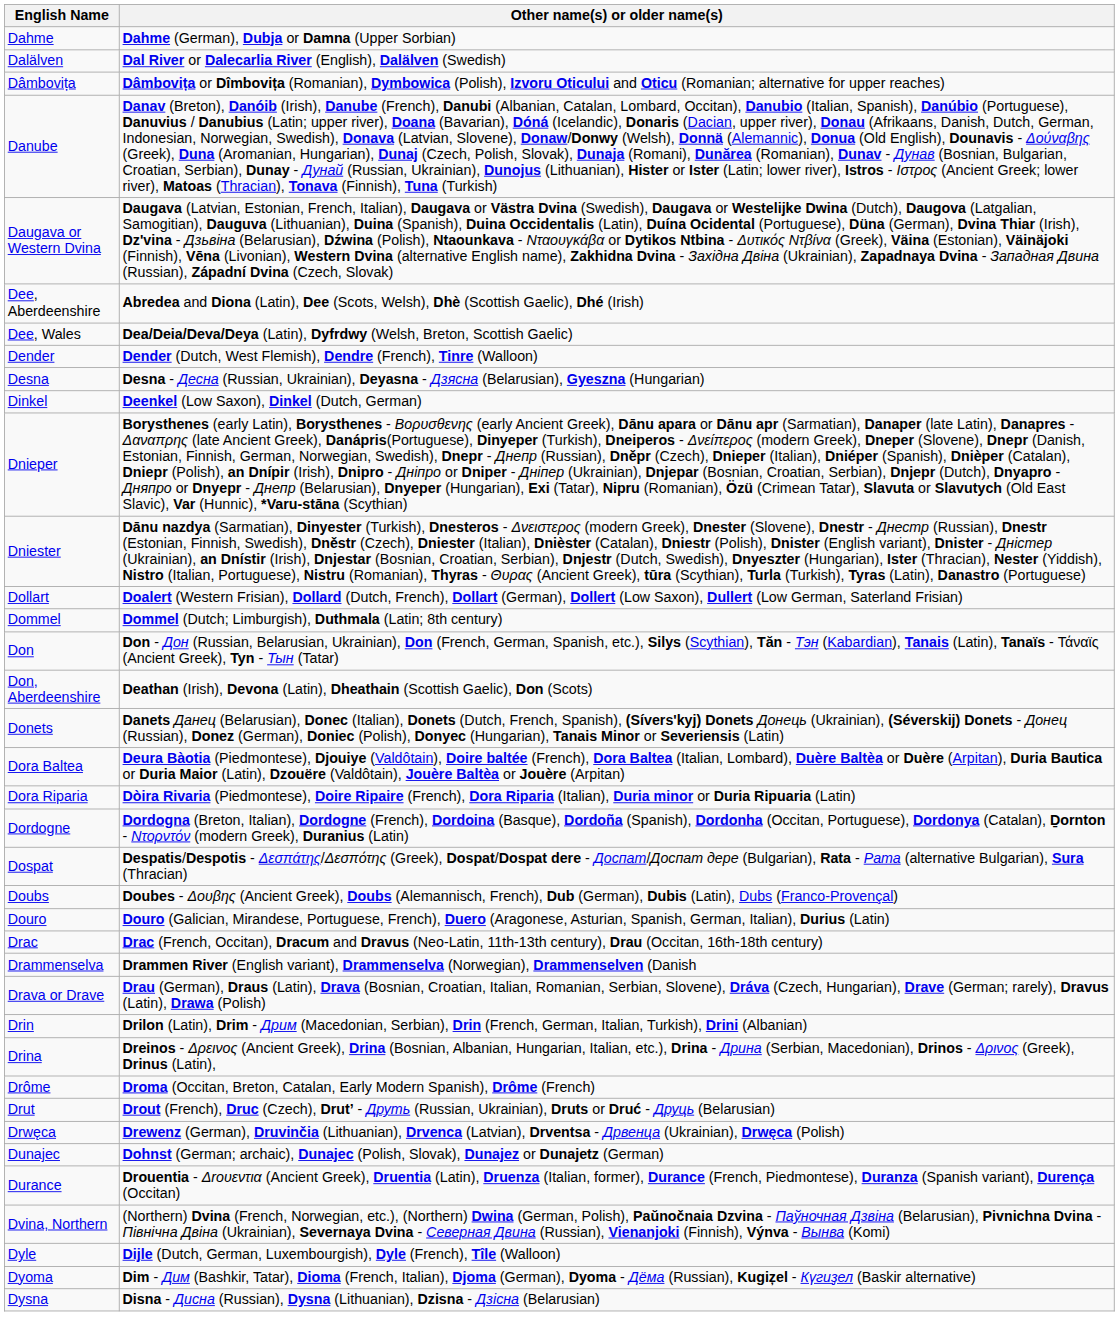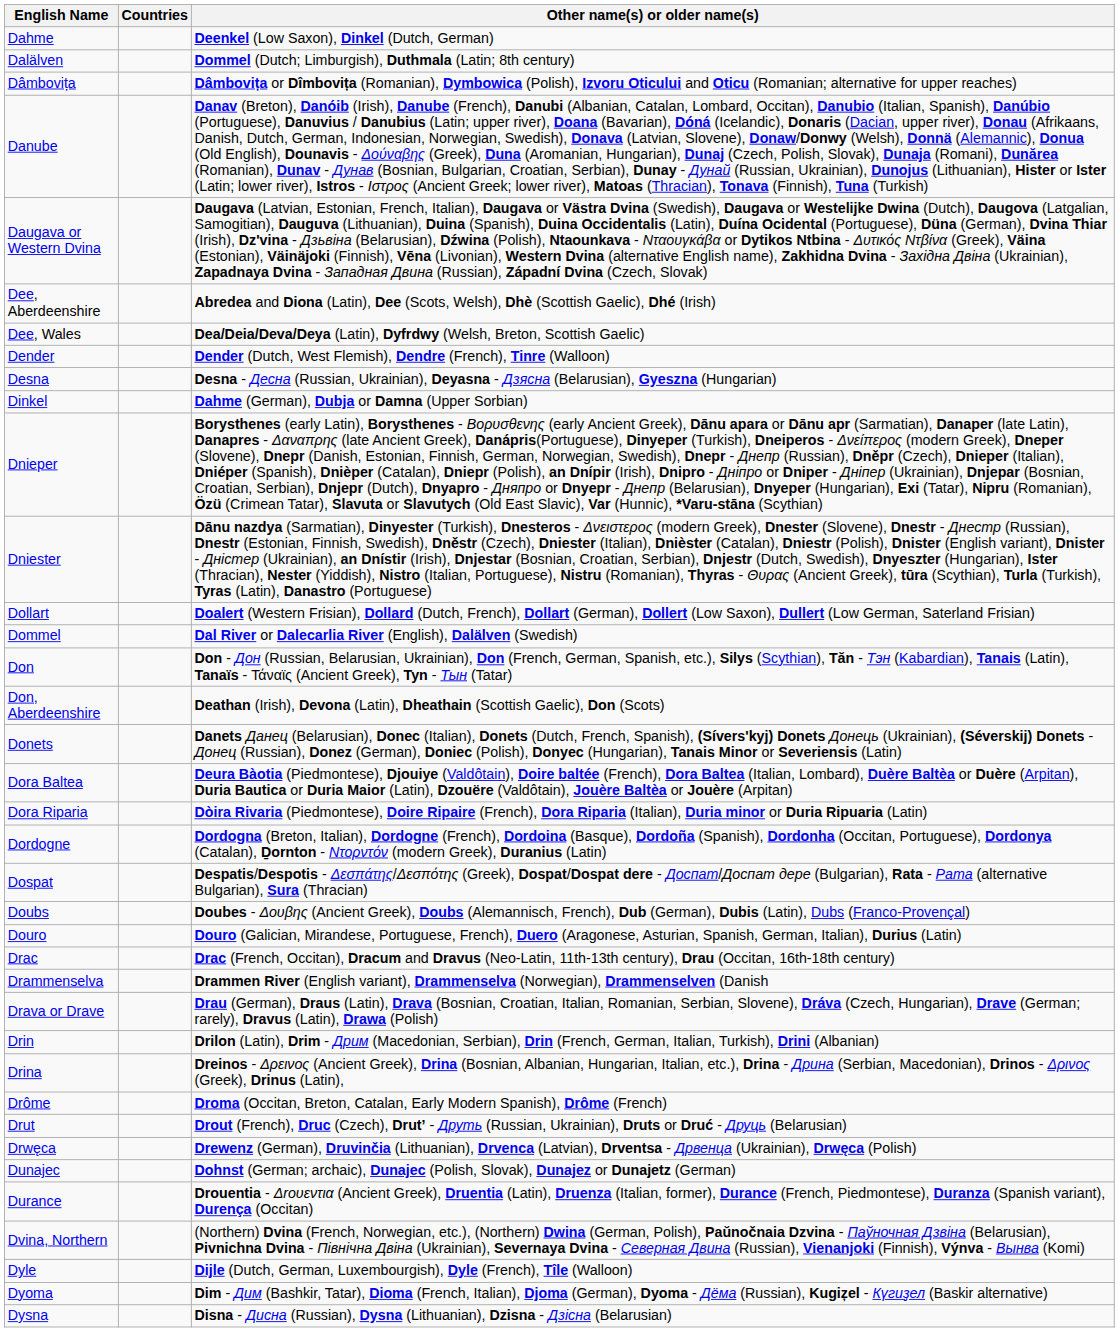 <table class=wikitable>
 <tr>
 <th>English Name</th>
+<th>Countries</th>
 <th>Other name(s) or older name(s)</th>
 </tr>
 <tr>
 <td><a href='#'>Dahme</a></td>
-<td><strong><a href='#'>Dahme</a></strong> (German), <strong><a href='#'>Dubja</a></strong> or <strong>Damna</strong> (Upper Sorbian)</td>
+<td></td>
+<td><strong><a href='#'>Deenkel</a></strong> (Low Saxon), <strong><a href='#'>Dinkel</a></strong> (Dutch, German)</td>
 </tr>
 <tr>
 <td><a href='#'>Dalälven</a></td>
-<td><strong><a href='#'>Dal River</a></strong> or <strong><a href='#'>Dalecarlia River</a></strong> (English), <strong><a href='#'>Dalälven</a></strong> (Swedish)</td>
+<td></td>
+<td><strong><a href='#'>Dommel</a></strong> (Dutch; Limburgish), <strong>Duthmala</strong> (Latin; 8th century)</td>
 </tr>
 <tr>
 <td><a href='#'>Dâmbovița</a></td>
+<td></td>
 <td><strong><a href='#'>Dâmbovița</a></strong> or <strong>Dîmbovița</strong> (Romanian), <strong><a href='#'>Dymbowica</a></strong> (Polish), <strong><a href='#'>Izvoru Oticului</a></strong> and <strong><a href='#'>Oticu</a></strong> (Romanian; alternative for upper reaches)</td>
 </tr>
 <tr>
 <td><a href='#'>Danube</a></td>
+<td>         </td>
 <td><strong><a href='#'>Danav</a></strong> (Breton), <strong><a href='#'>Danóib</a></strong> (Irish), <strong><a href='#'>Danube</a></strong> (French), <strong>Danubi</strong> (Albanian, Catalan, Lombard, Occitan), <strong><a href='#'>Danubio</a></strong> (Italian, Spanish), <strong><a href='#'>Danúbio</a></strong> (Portuguese), <strong>Danuvius</strong> / <strong>Danubius</strong> (Latin; upper river), <strong><a href='#'>Doana</a></strong> (Bavarian), <strong><a href='#'>Dóná</a></strong> (Icelandic),  <strong>Donaris</strong> (<a href='#'>Dacian</a>, upper river), <strong><a href='#'>Donau</a></strong> (Afrikaans, Danish, Dutch, German, Indonesian, Norwegian, Swedish), <strong><a href='#'>Donava</a></strong> (Latvian, Slovene), <strong><a href='#'>Donaw</a></strong>/<strong>Donwy</strong> (Welsh), <strong><a href='#'>Donnä</a></strong> (<a href='#'>Alemannic</a>), <strong><a href='#'>Donua</a></strong> (Old English), <strong>Dounavis</strong> - <em><a href='#'>Δούναβης</a></em> (Greek), <strong><a href='#'>Duna</a></strong> (Aromanian, Hungarian), <strong><a href='#'>Dunaj</a></strong> (Czech, Polish, Slovak), <strong><a href='#'>Dunaja</a></strong> (Romani), <strong><a href='#'>Dunărea</a></strong> (Romanian), <strong><a href='#'>Dunav</a></strong> - <em><a href='#'>Дунав</a></em> (Bosnian, Bulgarian, Croatian, Serbian), <strong>Dunay</strong> - <em><a href='#'>Дунай</a></em> (Russian, Ukrainian), <strong><a href='#'>Dunojus</a></strong> (Lithuanian), <strong>Hister</strong> or <strong>Ister</strong> (Latin; lower river), <strong>Istros</strong> - <em>Ιστρος</em> (Ancient Greek; lower river), <strong>Matoas</strong> (<a href='#'>Thracian</a>), <strong><a href='#'>Tonava</a></strong> (Finnish), <strong><a href='#'>Tuna</a></strong> (Turkish)</td>
 </tr>
 <tr>
 <td><a href='#'>Daugava or Western Dvina</a></td>
+<td>  </td>
 <td><strong>Daugava</strong> (Latvian, Estonian, French, Italian), <strong>Daugava</strong> or <strong>Västra Dvina</strong> (Swedish), <strong>Daugava</strong> or <strong>Westelijke Dwina</strong> (Dutch), <strong>Daugova</strong> (Latgalian, Samogitian), <strong>Dauguva</strong> (Lithuanian), <strong>Duina</strong> (Spanish), <strong>Duina Occidentalis</strong> (Latin), <strong>Duína Ocidental</strong> (Portuguese), <strong>Düna</strong> (German), <strong>Dvina Thiar</strong> (Irish), <strong>Dz'vina</strong> - <em>Дзьвіна</em> (Belarusian), <strong>Dźwina</strong> (Polish), <strong>Ntaounkava</strong> - <em>Νταουγκάβα</em> or <strong>Dytikos Ntbina</strong> - <em>Δυτικός Ντβίνα</em> (Greek), <strong>Väina</strong> (Estonian), <strong>Väinäjoki</strong> (Finnish), <strong>Vēna</strong> (Livonian), <strong>Western Dvina</strong> (alternative English name), <strong>Zakhidna Dvina</strong> - <em>Західна Двіна</em> (Ukrainian), <strong>Zapadnaya Dvina</strong> - <em>Западная Двина</em> (Russian), <strong>Západní Dvina</strong> (Czech, Slovak)</td>
 </tr>
 <tr>
 <td><a href='#'>Dee</a>, Aberdeenshire</td>
+<td></td>
 <td><strong>Abredea</strong> and <strong>Diona</strong> (Latin), <strong>Dee</strong> (Scots, Welsh), <strong>Dhè</strong> (Scottish Gaelic), <strong>Dhé</strong> (Irish)</td>
 </tr>
 <tr>
 <td><a href='#'>Dee</a>, Wales</td>
+<td> </td>
 <td><strong>Dea/Deia/Deva/Deya</strong> (Latin), <strong>Dyfrdwy</strong> (Welsh, Breton, Scottish Gaelic)</td>
 </tr>
 <tr>
 <td><a href='#'>Dender</a></td>
+<td></td>
 <td><strong><a href='#'>Dender</a></strong> (Dutch, West Flemish), <strong><a href='#'>Dendre</a></strong> (French), <strong><a href='#'>Tinre</a></strong> (Walloon)</td>
 </tr>
 <tr>
 <td><a href='#'>Desna</a></td>
+<td> </td>
 <td><strong>Desna</strong> - <em><a href='#'>Десна</a></em> (Russian, Ukrainian), <strong>Deyasna</strong> - <em><a href='#'>Дзясна</a></em> (Belarusian), <strong><a href='#'>Gyeszna</a></strong> (Hungarian)</td>
 </tr>
 <tr>
 <td><a href='#'>Dinkel</a></td>
-<td><strong><a href='#'>Deenkel</a></strong> (Low Saxon), <strong><a href='#'>Dinkel</a></strong> (Dutch, German)</td>
+<td> </td>
+<td><strong><a href='#'>Dahme</a></strong> (German), <strong><a href='#'>Dubja</a></strong> or <strong>Damna</strong> (Upper Sorbian)</td>
 </tr>
 <tr>
 <td><a href='#'>Dnieper</a></td>
+<td>  </td>
 <td><strong>Borysthenes</strong> (early Latin), <strong>Borysthenes</strong> - <em>Βορυσθενης</em> (early Ancient Greek), <strong>Dānu apara</strong> or <strong>Dānu apr</strong> (Sarmatian), <strong>Danaper</strong> (late Latin), <strong>Danapres</strong> - <em>Δαναπρης</em> (late Ancient Greek), <strong>Danápris</strong>(Portuguese), <strong>Dinyeper</strong> (Turkish), <strong>Dneiperos</strong> - <em>Δνείπερος</em> (modern Greek), <strong>Dneper</strong> (Slovene), <strong>Dnepr</strong> (Danish, Estonian, Finnish, German, Norwegian, Swedish), <strong>Dnepr</strong> - <em>Днепр</em> (Russian), <strong>Dněpr</strong> (Czech), <strong>Dnieper</strong> (Italian), <strong>Dniéper</strong> (Spanish), <strong>Dnièper</strong> (Catalan), <strong>Dniepr</strong> (Polish), <strong>an Dnípir</strong> (Irish), <strong>Dnipro</strong> - <em>Дніпро</em> or <strong>Dniper</strong> - <em>Дніпер</em> (Ukrainian), <strong>Dnjepar</strong> (Bosnian, Croatian, Serbian), <strong>Dnjepr</strong> (Dutch), <strong>Dnyapro</strong> - <em>Дняпро</em> or <strong>Dnyepr</strong> - <em>Днепр</em> (Belarusian), <strong>Dnyeper</strong> (Hungarian), <strong>Exi</strong> (Tatar), <strong>Nipru</strong> (Romanian), <strong>Özü</strong> (Crimean Tatar), <strong>Slavuta</strong> or <strong>Slavutych</strong> (Old East Slavic), <strong>Var</strong> (Hunnic), <strong>*Varu-stāna</strong> (Scythian)</td>
 </tr>
 <tr>
 <td><a href='#'>Dniester</a></td>
+<td> </td>
 <td><strong>Dānu nazdya</strong> (Sarmatian), <strong>Dinyester</strong> (Turkish), <strong>Dnesteros</strong> - <em>Δνειστερος</em> (modern Greek), <strong>Dnester</strong> (Slovene), <strong>Dnestr</strong> - <em>Днестр</em> (Russian), <strong>Dnestr</strong> (Estonian, Finnish, Swedish), <strong>Dněstr</strong> (Czech),  <strong>Dniester</strong> (Italian), <strong>Dnièster</strong> (Catalan), <strong>Dniestr</strong> (Polish), <strong>Dnister</strong> (English variant), <strong>Dnister</strong> - <em>Дністер</em> (Ukrainian), <strong>an Dnístir</strong> (Irish), <strong>Dnjestar</strong> (Bosnian, Croatian, Serbian), <strong>Dnjestr</strong> (Dutch, Swedish), <strong>Dnyeszter</strong> (Hungarian), <strong>Ister</strong> (Thracian),  <strong>Nester</strong> (Yiddish), <strong>Nistro</strong> (Italian, Portuguese), <strong>Nistru</strong> (Romanian), <strong>Thyras</strong> - <em>Θυρας</em> (Ancient Greek), <strong>tūra</strong> (Scythian), <strong>Turla</strong> (Turkish), <strong>Tyras</strong> (Latin), <strong>Danastro</strong> (Portuguese)</td>
 </tr>
 <tr>
 <td><a href='#'>Dollart</a></td>
+<td> </td>
 <td><strong><a href='#'>Doalert</a></strong> (Western Frisian), <strong><a href='#'>Dollard</a></strong> (Dutch, French), <strong><a href='#'>Dollart</a></strong> (German), <strong><a href='#'>Dollert</a></strong> (Low Saxon), <strong><a href='#'>Dullert</a></strong> (Low German, Saterland Frisian)</td>
 </tr>
 <tr>
 <td><a href='#'>Dommel</a></td>
-<td><strong><a href='#'>Dommel</a></strong> (Dutch; Limburgish), <strong>Duthmala</strong> (Latin; 8th century)</td>
+<td> </td>
+<td><strong><a href='#'>Dal River</a></strong> or <strong><a href='#'>Dalecarlia River</a></strong> (English), <strong><a href='#'>Dalälven</a></strong> (Swedish)</td>
 </tr>
 <tr>
 <td><a href='#'>Don</a></td>
+<td></td>
 <td><strong>Don</strong> - <em><a href='#'>Дон</a></em> (Russian, Belarusian, Ukrainian), <strong><a href='#'>Don</a></strong> (French, German, Spanish, etc.), <strong>Silys</strong> (<a href='#'>Scythian</a>), <strong>Tăn</strong> - <em><a href='#'>Тэн</a></em> (<a href='#'>Kabardian</a>), <strong><a href='#'>Tanais</a></strong> (Latin), <strong>Tanaïs</strong> - Τάναϊς (Ancient Greek), <strong>Tyn</strong> - <em><a href='#'>Тын</a></em> (Tatar)</td>
 </tr>
 <tr>
 <td><a href='#'>Don, Aberdeenshire</a></td>
+<td></td>
 <td><strong>Deathan</strong> (Irish), <strong>Devona</strong> (Latin), <strong>Dheathain</strong> (Scottish Gaelic), <strong>Don</strong> (Scots)</td>
 </tr>
 <tr>
 <td><a href='#'>Donets</a></td>
+<td> </td>
 <td><strong>Danets</strong> <em>Данец</em> (Belarusian), <strong>Donec</strong> (Italian), <strong>Donets</strong> (Dutch, French, Spanish), <strong>(Sívers'kyj) Donets</strong> <em>Донець</em> (Ukrainian), <strong>(Séverskij) Donets</strong> - <em>Донец</em> (Russian), <strong>Donez</strong> (German), <strong>Doniec</strong> (Polish), <strong>Donyec</strong> (Hungarian), <strong>Tanais Minor</strong> or <strong>Severiensis</strong> (Latin)</td>
 </tr>
 <tr>
 <td><a href='#'>Dora Baltea</a></td>
+<td></td>
 <td><strong><a href='#'>Deura Bàotia</a></strong> (Piedmontese), <strong>Djouiye</strong> (<a href='#'>Valdôtain</a>), <strong><a href='#'>Doire baltée</a></strong> (French), <strong><a href='#'>Dora Baltea</a></strong> (Italian, Lombard), <strong><a href='#'>Duère Baltèa</a></strong> or <strong>Duère</strong> (<a href='#'>Arpitan</a>), <strong>Duria Bautica</strong> or <strong>Duria Maior</strong> (Latin), <strong>Dzouëre</strong> (Valdôtain), <strong><a href='#'>Jouère Baltèa</a></strong> or <strong>Jouère</strong> (Arpitan)</td>
 </tr>
 <tr>
 <td><a href='#'>Dora Riparia</a></td>
+<td></td>
 <td><strong><a href='#'>Dòira Rivaria</a></strong> (Piedmontese), <strong><a href='#'>Doire Ripaire</a></strong> (French), <strong><a href='#'>Dora Riparia</a></strong> (Italian), <strong><a href='#'>Duria minor</a></strong> or <strong>Duria Ripuaria</strong> (Latin)</td>
 </tr>
 <tr>
 <td><a href='#'>Dordogne</a></td>
+<td></td>
 <td><strong><a href='#'>Dordogna</a></strong> (Breton, Italian), <strong><a href='#'>Dordogne</a></strong> (French), <strong><a href='#'>Dordoina</a></strong> (Basque), <strong><a href='#'>Dordoña</a></strong> (Spanish), <strong><a href='#'>Dordonha</a></strong> (Occitan, Portuguese), <strong><a href='#'>Dordonya</a></strong> (Catalan), <strong>Ḏornton</strong> - <em><a href='#'>Ντορντόν</a></em> (modern Greek), <strong>Duranius</strong> (Latin)</td>
 </tr>
 <tr>
 <td><a href='#'>Dospat</a></td>
+<td> </td>
 <td><strong>Despatis</strong>/<strong>Despotis</strong> - <em><a href='#'>Δεσπάτης</a></em>/<em>Δεσπότης</em> (Greek), <strong>Dospat</strong>/<strong>Dospat dere</strong> - <em><a href='#'>Доспат</a></em>/<em>Доспат дере</em> (Bulgarian), <strong>Rata</strong> - <em><a href='#'>Рата</a></em> (alternative Bulgarian), <strong><a href='#'>Sura</a></strong> (Thracian)</td>
 </tr>
 <tr>
 <td><a href='#'>Doubs</a></td>
+<td> </td>
 <td><strong>Doubes</strong> - <em>Δουβης</em> (Ancient Greek), <strong><a href='#'>Doubs</a></strong> (Alemannisch, French), <strong>Dub</strong> (German), <strong>Dubis</strong> (Latin), <a href='#'>Dubs</a> (<a href='#'>Franco-Provençal</a>)</td>
 </tr>
 <tr>
 <td><a href='#'>Douro</a></td>
+<td> </td>
 <td><strong><a href='#'>Douro</a></strong> (Galician, Mirandese, Portuguese, French), <strong><a href='#'>Duero</a></strong> (Aragonese, Asturian, Spanish, German, Italian), <strong>Durius</strong> (Latin)</td>
 </tr>
 <tr>
 <td><a href='#'>Drac</a></td>
+<td></td>
 <td><strong><a href='#'>Drac</a></strong> (French, Occitan), <strong>Dracum</strong> and <strong>Dravus</strong> (Neo-Latin, 11th-13th century), <strong>Drau</strong> (Occitan, 16th-18th century)</td>
 </tr>
 <tr>
 <td><a href='#'>Drammenselva</a></td>
+<td></td>
 <td><strong>Drammen River</strong> (English variant), <strong><a href='#'>Drammenselva</a></strong> (Norwegian), <strong><a href='#'>Drammenselven</a></strong> (Danish</td>
 </tr>
 <tr>
 <td><a href='#'>Drava or Drave</a></td>
+<td>   </td>
 <td><strong><a href='#'>Drau</a></strong> (German), <strong>Draus</strong> (Latin), <strong><a href='#'>Drava</a></strong> (Bosnian, Croatian, Italian, Romanian, Serbian, Slovene), <strong><a href='#'>Dráva</a></strong> (Czech, Hungarian), <strong><a href='#'>Drave</a></strong> (German; rarely), <strong>Dravus</strong> (Latin), <strong><a href='#'>Drawa</a></strong> (Polish)</td>
 </tr>
 <tr>
 <td><a href='#'>Drin</a></td>
+<td>  </td>
 <td><strong>Drilon</strong> (Latin), <strong>Drim</strong> - <em><a href='#'>Дрим</a></em> (Macedonian, Serbian), <strong><a href='#'>Drin</a></strong> (French, German, Italian, Turkish), <strong><a href='#'>Drini</a></strong> (Albanian)</td>
 </tr>
 <tr>
 <td><a href='#'>Drina</a></td>
+<td>  </td>
 <td><strong>Dreinos</strong> - <em>Δρεινος</em> (Ancient Greek), <strong><a href='#'>Drina</a></strong> (Bosnian, Albanian, Hungarian, Italian, etc.), <strong>Drina</strong> - <em><a href='#'>Дрина</a></em> (Serbian, Macedonian), <strong>Drinos</strong> - <em><a href='#'>Δρινος</a></em> (Greek), <strong>Drinus</strong> (Latin), </td>
 </tr>
 <tr>
 <td><a href='#'>Drôme</a></td>
+<td></td>
 <td><strong><a href='#'>Droma</a></strong> (Occitan, Breton, Catalan, Early Modern Spanish), <strong><a href='#'>Drôme</a></strong> (French)</td>
 </tr>
 <tr>
 <td><a href='#'>Drut</a></td>
+<td></td>
 <td><strong><a href='#'>Drout</a></strong> (French), <strong><a href='#'>Druc</a></strong> (Czech), <strong>Drut’</strong> - <em><a href='#'>Друть</a></em> (Russian, Ukrainian), <strong>Druts</strong> or <strong>Druć</strong> - <em><a href='#'>Друць</a></em> (Belarusian)</td>
 </tr>
 <tr>
 <td><a href='#'>Drwęca</a></td>
+<td></td>
 <td><strong><a href='#'>Drewenz</a></strong> (German), <strong><a href='#'>Druvinčia</a></strong> (Lithuanian), <strong><a href='#'>Drvenca</a></strong> (Latvian), <strong>Drventsa</strong> - <em><a href='#'>Дрвенца</a></em> (Ukrainian), <strong><a href='#'>Drwęca</a></strong> (Polish)</td>
 </tr>
 <tr>
 <td><a href='#'>Dunajec</a></td>
+<td> </td>
 <td><strong><a href='#'>Dohnst</a></strong> (German; archaic), <strong><a href='#'>Dunajec</a></strong> (Polish, Slovak), <strong><a href='#'>Dunajez</a></strong> or <strong>Dunajetz</strong> (German)</td>
 </tr>
 <tr>
 <td><a href='#'>Durance</a></td>
+<td></td>
 <td><strong>Drouentia</strong> - <em>Δrουεντια</em> (Ancient Greek), <strong><a href='#'>Druentia</a></strong> (Latin), <strong><a href='#'>Druenza</a></strong> (Italian, former), <strong><a href='#'>Durance</a></strong> (French, Piedmontese), <strong><a href='#'>Duranza</a></strong> (Spanish variant), <strong><a href='#'>Durença</a></strong> (Occitan)</td>
 </tr>
 <tr>
 <td><a href='#'>Dvina, Northern</a></td>
+<td></td>
 <td>(Northern) <strong>Dvina</strong> (French, Norwegian, etc.), (Northern) <strong><a href='#'>Dwina</a></strong> (German, Polish), <strong>Paŭnočnaia Dzvina</strong> - <em><a href='#'>Паўночная Дзвіна</a></em> (Belarusian), <strong>Pivnichna Dvina</strong> - <em>Північна Двіна</em> (Ukrainian), <strong>Severnaya Dvina</strong> - <em><a href='#'>Северная Двина</a></em> (Russian), <strong><a href='#'>Vienanjoki</a></strong> (Finnish), <strong>Výnva</strong> - <em> <a href='#'>Вынва</a></em> (Komi)</td>
 </tr>
 <tr>
 <td><a href='#'>Dyle</a></td>
+<td></td>
 <td><strong><a href='#'>Dijle</a></strong> (Dutch, German, Luxembourgish), <strong><a href='#'>Dyle</a></strong> (French), <strong><a href='#'>Tîle</a></strong> (Walloon)</td>
 </tr>
 <tr>
 <td><a href='#'>Dyoma</a></td>
+<td></td>
 <td><strong>Dim</strong> - <em><a href='#'>Дим</a></em> (Bashkir, Tatar), <strong><a href='#'>Dioma</a></strong> (French, Italian), <strong><a href='#'>Djoma</a></strong> (German), <strong>Dyoma</strong> - <em><a href='#'>Дёма</a></em> (Russian), <strong>Kugiz̦el</strong> - <em><a href='#'>Күгиҙел</a></em> (Baskir alternative)</td>
 </tr>
 <tr>
 <td><a href='#'>Dysna</a></td>
+<td> </td>
 <td><strong>Disna</strong> - <em><a href='#'>Дисна</a></em> (Russian), <strong><a href='#'>Dysna</a></strong> (Lithuanian), <strong>Dzisna</strong> - <em><a href='#'>Дзісна</a></em> (Belarusian)</td>
 </tr>
 </table>
